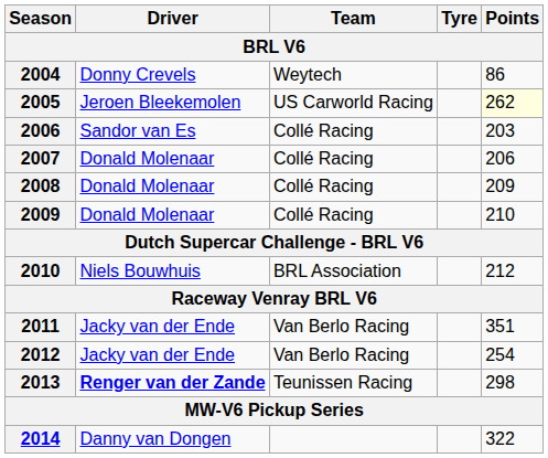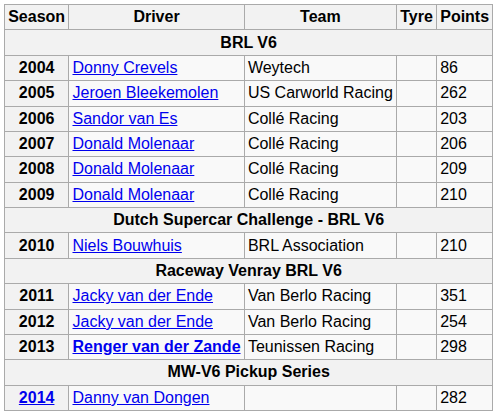 <table class="wikitable">
 <tr>
 <th>Season</th>
 <th>Driver</th>
 <th>Team</th>
 <th>Tyre</th>
 <th>Points</th>
 </tr>
 <tr>
 <th colspan=5>BRL V6</th>
 </tr>
 <tr>
 <th>2004</th>
 <td> <a href='#'>Donny Crevels</a></td>
 <td>Weytech</td>
 <td></td>
 <td>86</td>
 </tr>
 <tr>
 <th>2005</th>
 <td> <a href='#'>Jeroen Bleekemolen</a></td>
 <td>US Carworld Racing</td>
 <td></td>
-<td style="background: lightyellow;">262</td>
+<td>262</td>
 </tr>
 <tr>
 <th>2006</th>
 <td> <a href='#'>Sandor van Es</a></td>
 <td>Collé Racing</td>
 <td></td>
 <td>203</td>
 </tr>
 <tr>
 <th>2007</th>
 <td> <a href='#'>Donald Molenaar</a></td>
 <td>Collé Racing</td>
 <td></td>
 <td>206</td>
 </tr>
 <tr>
 <th>2008</th>
 <td> <a href='#'>Donald Molenaar</a></td>
 <td>Collé Racing</td>
 <td></td>
 <td>209</td>
 </tr>
 <tr>
 <th>2009</th>
 <td> <a href='#'>Donald Molenaar</a></td>
 <td>Collé Racing</td>
 <td></td>
 <td>210</td>
 </tr>
 <tr>
 <th colspan=5>Dutch Supercar Challenge - BRL V6</th>
 </tr>
 <tr>
 <th>2010</th>
 <td> <a href='#'>Niels Bouwhuis</a></td>
 <td>BRL Association</td>
 <td></td>
-<td>212</td>
+<td>210</td>
 </tr>
 <tr>
 <th colspan=5>Raceway Venray BRL V6</th>
 </tr>
 <tr>
 <th>2011</th>
 <td> <a href='#'>Jacky van der Ende</a></td>
 <td>Van Berlo Racing</td>
 <td></td>
 <td>351</td>
 </tr>
 <tr>
 <th>2012</th>
 <td> <a href='#'>Jacky van der Ende</a></td>
 <td>Van Berlo Racing</td>
 <td></td>
 <td>254</td>
 </tr>
 <tr>
 <th>2013</th>
 <td><strong> <a href='#'>Renger van der Zande</a></strong></td>
 <td>Teunissen Racing</td>
 <td></td>
 <td>298</td>
 </tr>
 <tr>
 <th colspan=5>MW-V6 Pickup Series</th>
 </tr>
 <tr>
 <th><a href='#'>2014</a></th>
 <td> <a href='#'>Danny van Dongen</a></td>
 <td></td>
 <td></td>
-<td>322</td>
+<td>282</td>
 </tr>
 </table>
